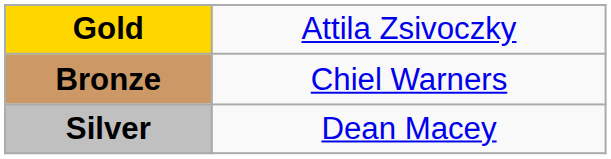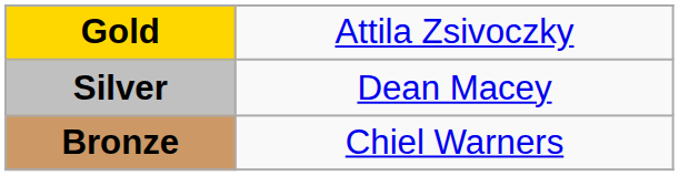 <table class="wikitable" style="text-align:center; " width="35%">
 <tr>
 <td bgcolor="gold"><strong>Gold</strong></td>
 <td><a href='#'>Attila Zsivoczky</a><br>  <small><em></em></small></td>
 </tr>
 <tr>
+<td bgcolor="silver"><strong>Silver</strong></td>
+<td><a href='#'>Dean Macey</a><br>  <small><em></em></small></td>
+</tr>
+<tr>
 <td bgcolor="CC9966"><strong>Bronze</strong></td>
 <td><a href='#'>Chiel Warners</a><br>  <small><em></em></small></td>
 </tr>
-<tr>
-<td bgcolor="silver"><strong>Silver</strong></td>
-<td><a href='#'>Dean Macey</a><br>  <small><em></em></small></td>
-</tr>
 </table>
